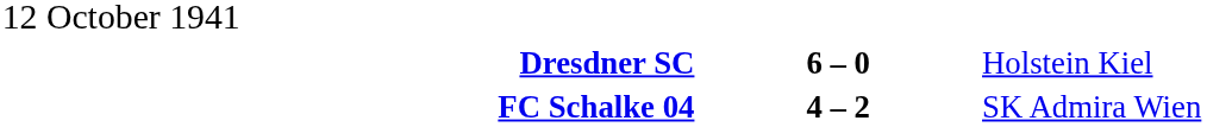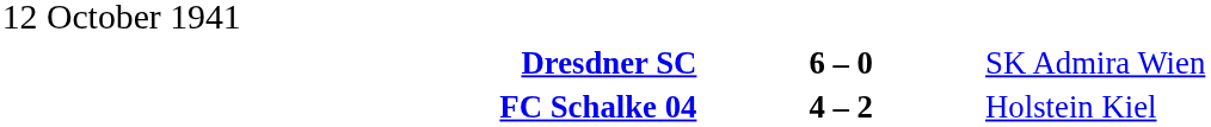 <table width=100% cellspacing=1>
 <tr>
 <th width=25%></th>
 <th width=10%></th>
 <th width=25%></th>
 <th></th>
 </tr>
 <tr>
 <td>12 October 1941</td>
 </tr>
 <tr style=font-size:90%>
 <td align=right><strong><a href='#'>Dresdner SC</a></strong></td>
 <td align=center><strong>6 – 0</strong></td>
-<td><a href='#'>Holstein Kiel</a></td>
+<td><a href='#'>SK Admira Wien</a></td>
 </tr>
 <tr style=font-size:90%>
 <td align=right><strong><a href='#'>FC Schalke 04</a></strong></td>
 <td align=center><strong>4 – 2</strong></td>
-<td><a href='#'>SK Admira Wien</a></td>
+<td><a href='#'>Holstein Kiel</a></td>
 </tr>
 </table>
